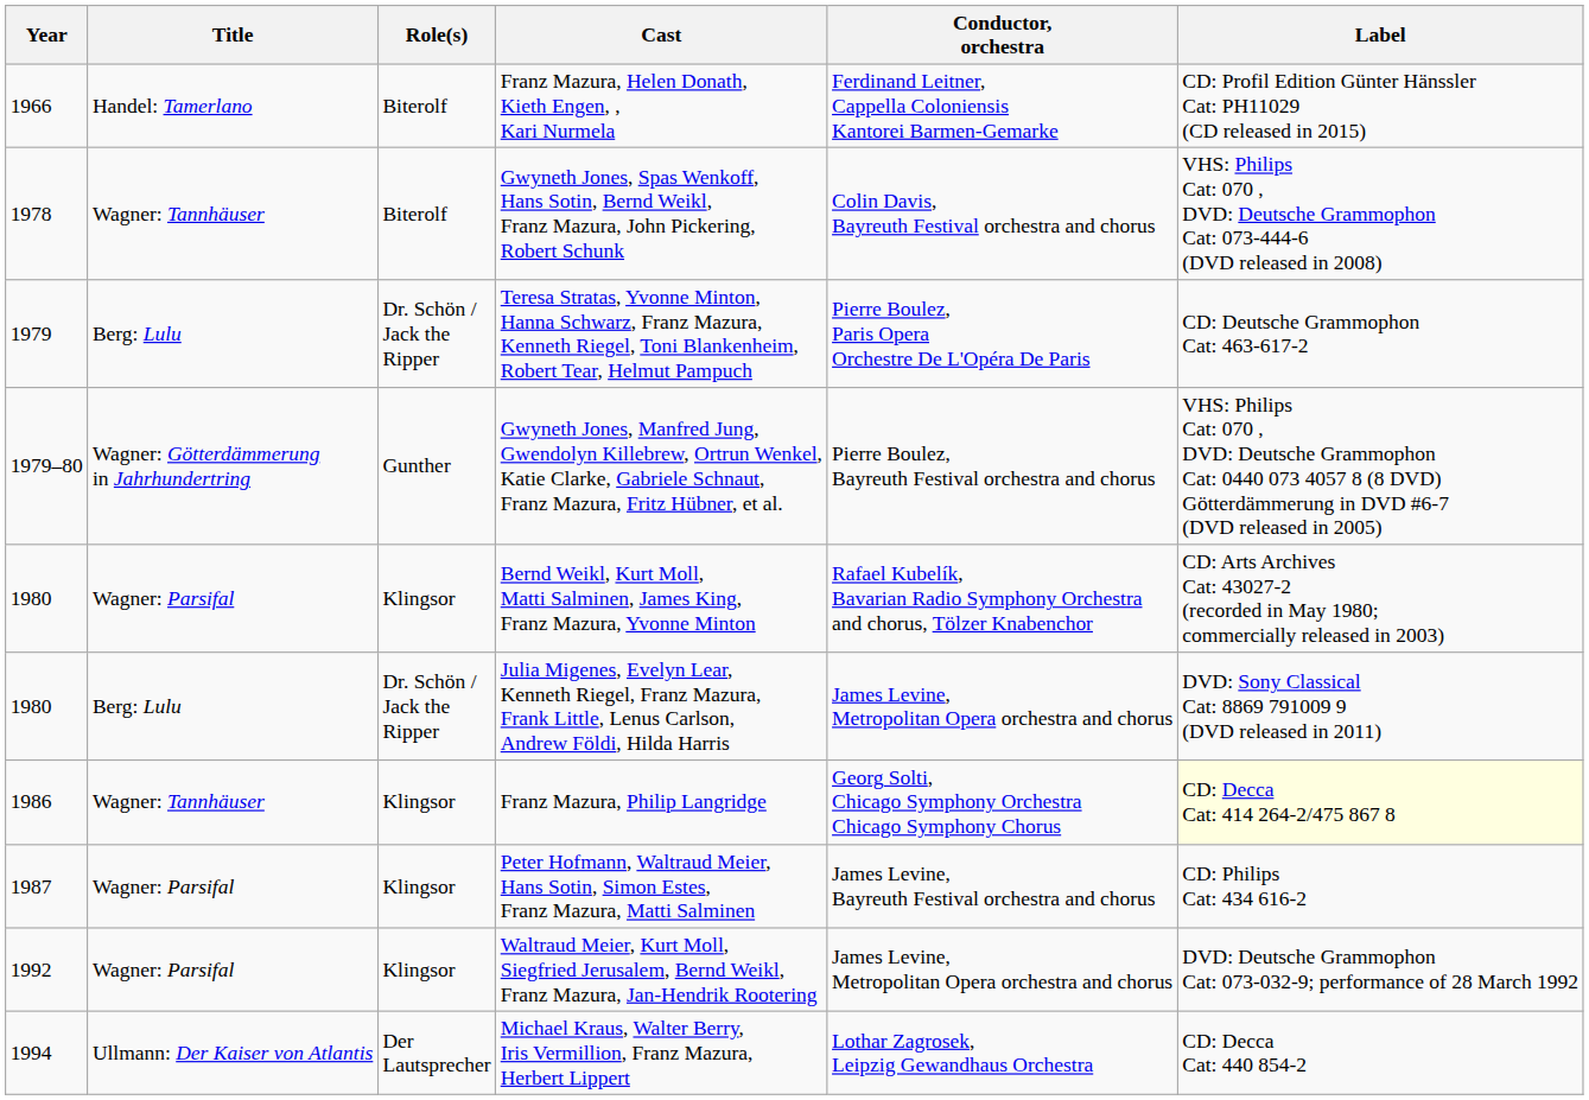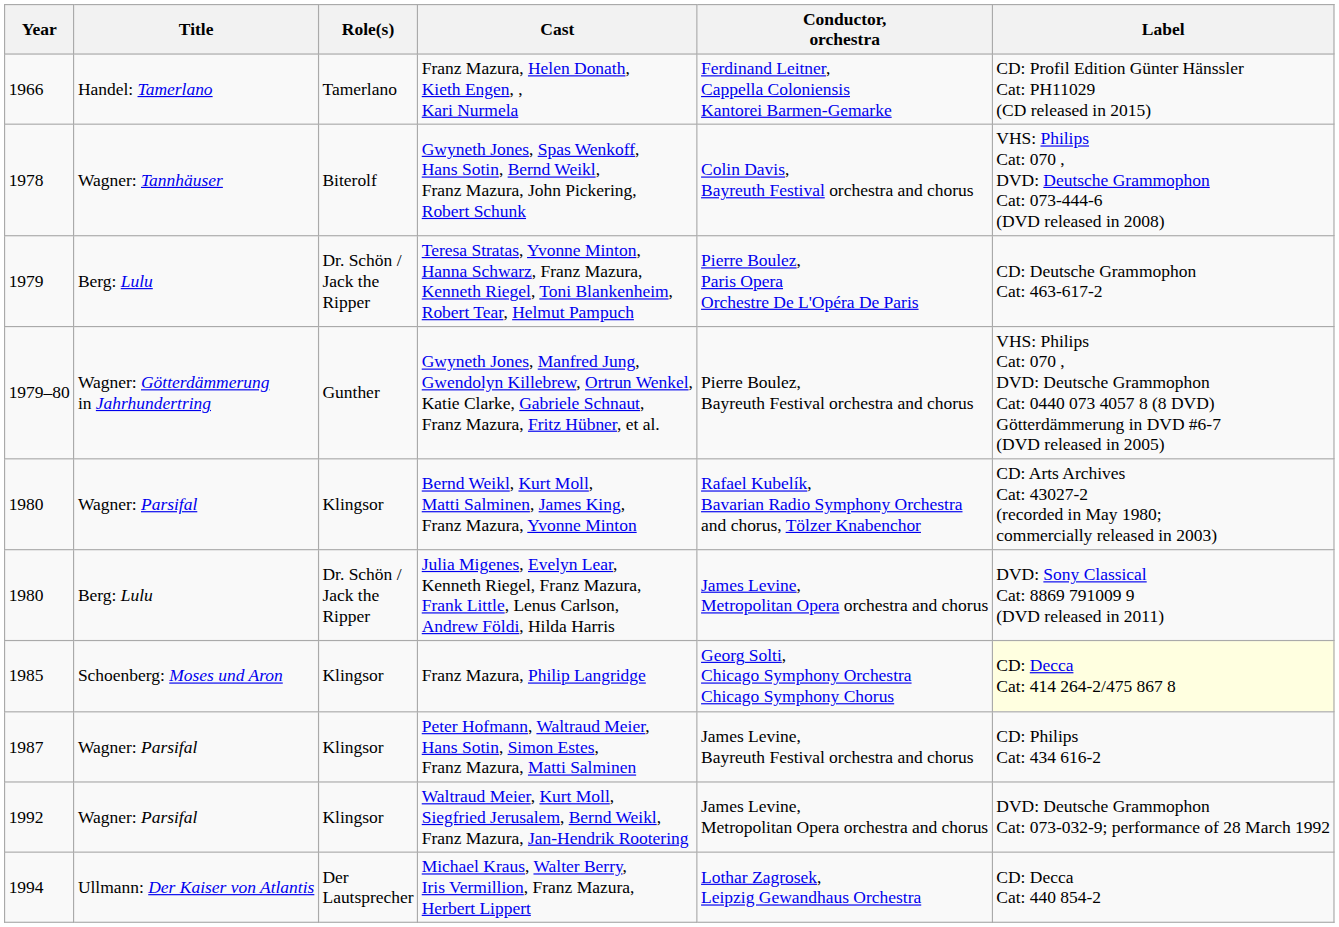 <table class="wikitable" style="font-size:95%;">
 <tr>
 <th scope=col>Year</th>
 <th scope=col>Title</th>
 <th width="50">Role(s)</th>
 <th scope=col>Cast</th>
 <th scope=col>Conductor,<br>orchestra</th>
 <th scope=col>Label</th>
 </tr>
 <tr>
 <td>1966</td>
 <td>Handel: <em><a href='#'>Tamerlano</a></em></td>
-<td>Biterolf</td>
+<td>Tamerlano</td>
 <td>Franz Mazura, <a href='#'>Helen Donath</a>,<br><a href='#'>Kieth Engen</a>, ,<br><a href='#'>Kari Nurmela</a></td>
 <td><a href='#'>Ferdinand Leitner</a>,<br><a href='#'>Cappella Coloniensis</a><br><a href='#'>Kantorei Barmen-Gemarke</a></td>
 <td>CD: Profil Edition Günter Hänssler<br>Cat: PH11029<br>(CD released in 2015)</td>
 </tr>
 <tr>
 <td>1978</td>
 <td>Wagner: <em><a href='#'>Tannhäuser</a></em></td>
 <td>Biterolf</td>
 <td><a href='#'>Gwyneth Jones</a>, <a href='#'>Spas Wenkoff</a>,<br><a href='#'>Hans Sotin</a>, <a href='#'>Bernd Weikl</a>,<br>Franz Mazura, John Pickering,<br><a href='#'>Robert Schunk</a></td>
 <td><a href='#'>Colin Davis</a>,<br><a href='#'>Bayreuth Festival</a> orchestra and chorus</td>
 <td>VHS: <a href='#'>Philips</a><br>Cat: 070 ,<br>DVD: <a href='#'>Deutsche Grammophon</a><br>Cat: 073-444-6<br>(DVD released in 2008)</td>
 </tr>
 <tr>
 <td>1979</td>
 <td>Berg: <em><a href='#'>Lulu</a></em></td>
 <td>Dr. Schön / Jack the Ripper</td>
 <td><a href='#'>Teresa Stratas</a>, <a href='#'>Yvonne Minton</a>,<br><a href='#'>Hanna Schwarz</a>, Franz Mazura,<br><a href='#'>Kenneth Riegel</a>, <a href='#'>Toni Blankenheim</a>,<br><a href='#'>Robert Tear</a>, <a href='#'>Helmut Pampuch</a></td>
 <td><a href='#'>Pierre Boulez</a>,<br><a href='#'>Paris Opera</a><br><a href='#'>Orchestre De L'Opéra De Paris</a></td>
 <td>CD: Deutsche Grammophon<br>Cat: 463-617-2</td>
 </tr>
 <tr>
 <td>1979–80</td>
 <td>Wagner: <em><a href='#'>Götterdämmerung</a></em><br>in <em><a href='#'>Jahrhundertring</a></em></td>
 <td>Gunther</td>
 <td><a href='#'>Gwyneth Jones</a>, <a href='#'>Manfred Jung</a>,<br><a href='#'>Gwendolyn Killebrew</a>, <a href='#'>Ortrun Wenkel</a>,<br>Katie Clarke, <a href='#'>Gabriele Schnaut</a>,<br>Franz Mazura, <a href='#'>Fritz Hübner</a>, et al.</td>
 <td>Pierre Boulez,<br>Bayreuth Festival orchestra and chorus</td>
 <td>VHS: Philips<br>Cat: 070 ,<br>DVD: Deutsche Grammophon<br>Cat: 0440 073 4057 8 (8 DVD)<br>Götterdämmerung in DVD #6-7<br>(DVD released in 2005)</td>
 </tr>
 <tr>
 <td>1980</td>
 <td>Wagner: <em><a href='#'>Parsifal</a></em></td>
 <td>Klingsor</td>
 <td><a href='#'>Bernd Weikl</a>, <a href='#'>Kurt Moll</a>,<br><a href='#'>Matti Salminen</a>, <a href='#'>James King</a>,<br>Franz Mazura, <a href='#'>Yvonne Minton</a></td>
 <td><a href='#'>Rafael Kubelík</a>,<br><a href='#'>Bavarian Radio Symphony Orchestra</a><br>and chorus, <a href='#'>Tölzer Knabenchor</a></td>
 <td>CD: Arts Archives<br>Cat: 43027-2<br>(recorded in May 1980;<br>commercially released in 2003)</td>
 </tr>
 <tr>
 <td>1980</td>
 <td>Berg: <em>Lulu</em></td>
 <td>Dr. Schön / Jack the Ripper</td>
 <td><a href='#'>Julia Migenes</a>, <a href='#'>Evelyn Lear</a>,<br>Kenneth Riegel, Franz Mazura,<br><a href='#'>Frank Little</a>, Lenus Carlson,<br><a href='#'>Andrew Földi</a>, Hilda Harris</td>
 <td><a href='#'>James Levine</a>,<br><a href='#'>Metropolitan Opera</a> orchestra and chorus</td>
 <td>DVD: <a href='#'>Sony Classical</a><br>Cat: 8869 791009 9 <br>(DVD released in 2011)</td>
 </tr>
 <tr>
-<td>1986</td>
-<td>Wagner: <em><a href='#'>Tannhäuser</a></em></td>
+<td>1985</td>
+<td>Schoenberg: <em><a href='#'>Moses und Aron</a></em></td>
 <td>Klingsor</td>
 <td>Franz Mazura, <a href='#'>Philip Langridge</a></td>
 <td><a href='#'>Georg Solti</a>,<br><a href='#'>Chicago Symphony Orchestra</a><br><a href='#'>Chicago Symphony Chorus</a></td>
 <td style="background: lightyellow;">CD: <a href='#'>Decca</a><br>Cat: 414 264-2/475 867 8</td>
 </tr>
 <tr>
 <td>1987</td>
 <td>Wagner: <em>Parsifal</em></td>
 <td>Klingsor</td>
 <td><a href='#'>Peter Hofmann</a>, <a href='#'>Waltraud Meier</a>,<br><a href='#'>Hans Sotin</a>, <a href='#'>Simon Estes</a>,<br>Franz Mazura, <a href='#'>Matti Salminen</a></td>
 <td>James Levine,<br>Bayreuth Festival orchestra and chorus</td>
 <td>CD: Philips<br>Cat: 434 616-2</td>
 </tr>
 <tr>
 <td>1992</td>
 <td>Wagner: <em>Parsifal</em></td>
 <td>Klingsor</td>
 <td><a href='#'>Waltraud Meier</a>, <a href='#'>Kurt Moll</a>,<br><a href='#'>Siegfried Jerusalem</a>, <a href='#'>Bernd Weikl</a>,<br>Franz Mazura, <a href='#'>Jan-Hendrik Rootering</a></td>
 <td>James Levine,<br>Metropolitan Opera orchestra and chorus</td>
 <td>DVD: Deutsche Grammophon<br>Cat: 073-032-9; performance of 28 March 1992</td>
 </tr>
 <tr>
 <td>1994</td>
 <td>Ullmann: <em><a href='#'>Der Kaiser von Atlantis</a></em></td>
 <td>Der Lautsprecher</td>
 <td><a href='#'>Michael Kraus</a>, <a href='#'>Walter Berry</a>,<br><a href='#'>Iris Vermillion</a>, Franz Mazura,<br><a href='#'>Herbert Lippert</a></td>
 <td><a href='#'>Lothar Zagrosek</a>,<br><a href='#'>Leipzig Gewandhaus Orchestra</a></td>
 <td>CD: Decca<br>Cat: 440 854-2</td>
 </tr>
 </table>
